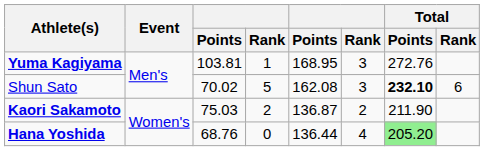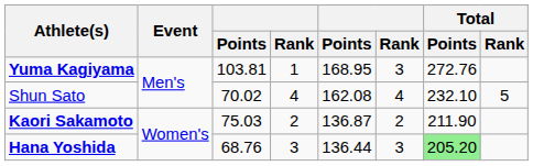 <table class="wikitable" style="font-size:90%">
 <tr>
 <th rowspan=2>Athlete(s)</th>
 <th rowspan=2>Event</th>
 <th colspan=2></th>
 <th colspan=2></th>
 <th colspan=2>Total</th>
 </tr>
 <tr>
 <th>Points</th>
 <th>Rank</th>
 <th>Points</th>
 <th>Rank</th>
 <th>Points</th>
 <th>Rank</th>
 </tr>
 <tr align=center>
 <td align=left><strong><a href='#'>Yuma Kagiyama</a></strong></td>
 <td rowspan=2 align=left><a href='#'>Men's</a></td>
 <td>103.81</td>
 <td>1</td>
 <td>168.95</td>
 <td>3</td>
 <td>272.76</td>
 <td></td>
 </tr>
 <tr align=center>
 <td align=left><a href='#'>Shun Sato</a></td>
 <td>70.02</td>
+<td>4</td>
+<td>162.08</td>
+<td>4</td>
+<td>232.10</td>
 <td>5</td>
-<td>162.08</td>
-<td>3</td>
-<td><strong>232.10</strong></td>
-<td>6</td>
 </tr>
 <tr align=center>
 <td align=left><strong><a href='#'>Kaori Sakamoto</a></strong></td>
 <td rowspan=2 align=left><a href='#'>Women's</a></td>
 <td>75.03</td>
 <td>2</td>
 <td>136.87</td>
 <td>2</td>
 <td>211.90</td>
 <td></td>
 </tr>
 <tr align=center>
 <td align=left><strong><a href='#'>Hana Yoshida</a></strong></td>
 <td>68.76</td>
-<td>0</td>
+<td>3</td>
 <td>136.44</td>
-<td>4</td>
+<td>3</td>
 <td style="background: lightgreen;">205.20</td>
 <td></td>
 </tr>
 </table>
